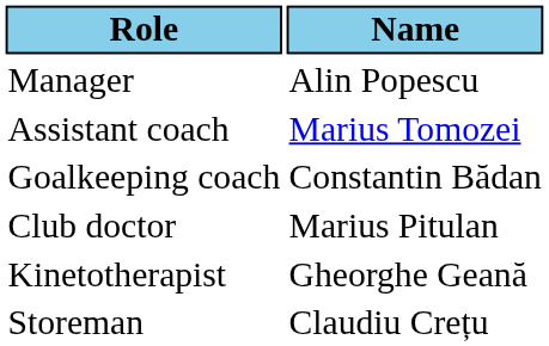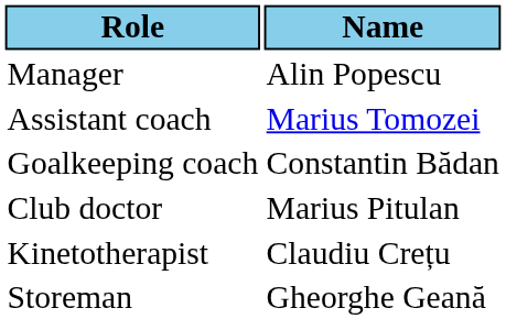 <table class="toccolours">
 <tr>
 <th style="background:#87CEEB;color:#000000;border:1px solid #000000;">Role</th>
 <th style="background:#87CEEB;color:#000000;border:1px solid #000000;">Name</th>
 </tr>
 <tr>
 <td>Manager</td>
 <td> Alin Popescu</td>
 </tr>
 <tr>
 <td>Assistant coach</td>
 <td> <a href='#'>Marius Tomozei</a></td>
 </tr>
 <tr>
 <td>Goalkeeping coach</td>
 <td> Constantin Bădan</td>
 </tr>
 <tr>
 <td>Club doctor</td>
 <td> Marius Pitulan</td>
 </tr>
 <tr>
 <td>Kinetotherapist</td>
-<td> Gheorghe Geană</td>
+<td> Claudiu Crețu</td>
 </tr>
 <tr>
 <td>Storeman</td>
-<td> Claudiu Crețu</td>
+<td> Gheorghe Geană</td>
 </tr>
 </table>
